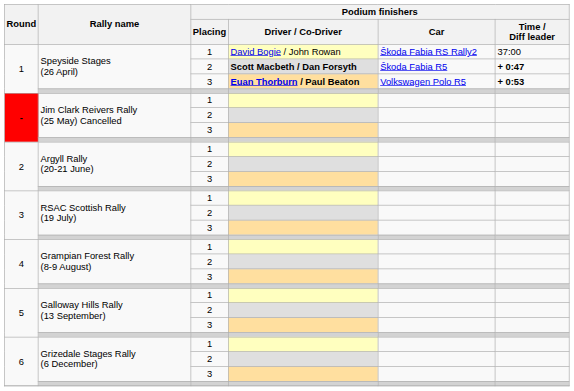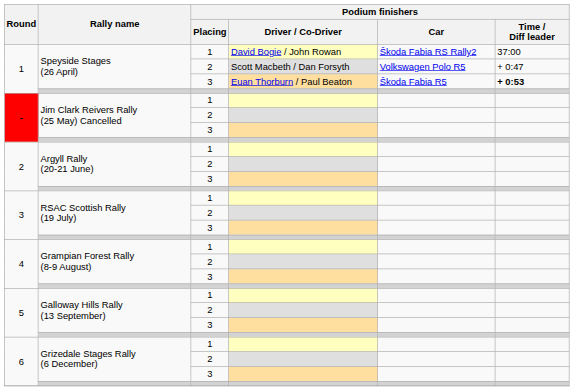 <table class="wikitable" style="font-size:90%;">
 <tr>
 <th rowspan=2>Round</th>
 <th style="width:22em" rowspan=2>Rally name</th>
 <th colspan=4>Podium finishers</th>
 </tr>
 <tr>
 <th>Placing</th>
 <th style="width:22em">Driver / Co-Driver</th>
 <th style="width:16em">Car</th>
 <th style="width:10em">Time /<br>Diff leader<br></th>
 </tr>
 <tr>
 <td rowspan=4 align=center>1</td>
 <td rowspan=3>Speyside Stages <br>(26 April)</td>
 <td align=center>1</td>
 <td style="background:#ffffbf;"><a href='#'>David Bogie</a> / John Rowan</td>
 <td><a href='#'>Škoda Fabia RS Rally2</a></td>
 <td>37:00</td>
 </tr>
 <tr>
 <td align=center>2</td>
-<td style="background:#dfdfdf;"><strong>Scott Macbeth / Dan Forsyth</strong></td>
-<td><a href='#'>Škoda Fabia R5</a></td>
-<td><strong>+ 0:47</strong></td>
+<td style="background:#dfdfdf;">Scott Macbeth / Dan Forsyth</td>
+<td><a href='#'>Volkswagen Polo R5</a></td>
+<td>+ 0:47</td>
 </tr>
 <tr>
 <td align=center>3</td>
-<td style="background:#ffdf9f;"><strong><a href='#'>Euan Thorburn</a> / Paul Beaton</strong></td>
-<td><a href='#'>Volkswagen Polo R5</a></td>
+<td style="background:#ffdf9f;"><a href='#'>Euan Thorburn</a> / Paul Beaton</td>
+<td><a href='#'>Škoda Fabia R5</a></td>
 <td><strong>+ 0:53</strong></td>
 </tr>
 <tr style="background:lightgrey;">
 <td></td>
 <td></td>
 <td></td>
 <td></td>
 <td></td>
 </tr>
 <tr>
 <th rowspan=4 style="background:#FF0000;" align=center>-</th>
 <td rowspan=3>Jim Clark Reivers Rally <br>(25 May) <span>Cancelled</span></td>
 <td align=center>1</td>
 <td style="background:#ffffbf;"></td>
 <td></td>
 <td></td>
 </tr>
 <tr>
 <td align=center>2</td>
 <td style="background:#dfdfdf;"></td>
 <td></td>
 <td></td>
 </tr>
 <tr>
 <td align=center>3</td>
 <td style="background:#ffdf9f;"></td>
 <td></td>
 <td></td>
 </tr>
 <tr style="background:lightgrey;">
 <td></td>
 <td></td>
 <td></td>
 <td></td>
 <td></td>
 </tr>
 <tr>
 <td rowspan=4 align=center>2</td>
 <td rowspan=3>Argyll Rally <br>(20-21 June)</td>
 <td align=center>1</td>
 <td style="background:#ffffbf;"></td>
 <td></td>
 <td></td>
 </tr>
 <tr>
 <td align=center>2</td>
 <td style="background:#dfdfdf;"></td>
 <td></td>
 <td></td>
 </tr>
 <tr>
 <td align=center>3</td>
 <td style="background:#ffdf9f;"></td>
 <td></td>
 <td></td>
 </tr>
 <tr style="background:lightgrey;">
 <td></td>
 <td></td>
 <td></td>
 <td></td>
 <td></td>
 </tr>
 <tr>
 <td rowspan=4 align=center>3</td>
 <td rowspan=3>RSAC Scottish Rally <br>(19 July)</td>
 <td align=center>1</td>
 <td style="background:#ffffbf;"></td>
 <td></td>
 <td></td>
 </tr>
 <tr>
 <td align=center>2</td>
 <td style="background:#dfdfdf;"></td>
 <td></td>
 <td></td>
 </tr>
 <tr>
 <td align=center>3</td>
 <td style="background:#ffdf9f;"></td>
 <td></td>
 <td></td>
 </tr>
 <tr style="background:lightgrey;">
 <td></td>
 <td></td>
 <td></td>
 <td></td>
 <td></td>
 </tr>
 <tr>
 <td rowspan=4 align=center>4</td>
 <td rowspan=3>Grampian Forest Rally <br>(8-9 August)</td>
 <td align=center>1</td>
 <td style="background:#ffffbf;"></td>
 <td></td>
 <td></td>
 </tr>
 <tr>
 <td align=center>2</td>
 <td style="background:#dfdfdf;"></td>
 <td></td>
 <td></td>
 </tr>
 <tr>
 <td align=center>3</td>
 <td style="background:#ffdf9f;"></td>
 <td></td>
 <td></td>
 </tr>
 <tr style="background:lightgrey;">
 <td></td>
 <td></td>
 <td></td>
 <td></td>
 <td></td>
 </tr>
 <tr>
 <td rowspan=4 align=center>5</td>
 <td rowspan=3>Galloway Hills Rally <br>(13 September)</td>
 <td align=center>1</td>
 <td style="background:#ffffbf;"></td>
 <td></td>
 <td></td>
 </tr>
 <tr>
 <td align=center>2</td>
 <td style="background:#dfdfdf;"></td>
 <td></td>
 <td></td>
 </tr>
 <tr>
 <td align=center>3</td>
 <td style="background:#ffdf9f;"></td>
 <td></td>
 <td></td>
 </tr>
 <tr style="background:lightgrey;">
 <td></td>
 <td></td>
 <td></td>
 <td></td>
 <td></td>
 </tr>
 <tr>
 <td rowspan=4 align=center>6</td>
 <td rowspan=3>Grizedale Stages Rally <br>(6 December)</td>
 <td align=center>1</td>
 <td style="background:#ffffbf;"></td>
 <td></td>
 <td></td>
 </tr>
 <tr>
 <td align=center>2</td>
 <td style="background:#dfdfdf;"></td>
 <td></td>
 <td></td>
 </tr>
 <tr>
 <td align=center>3</td>
 <td style="background:#ffdf9f;"></td>
 <td></td>
 <td></td>
 </tr>
 <tr style="background:lightgrey;">
 <td></td>
 <td></td>
 <td></td>
 <td></td>
 <td></td>
 </tr>
 <tr>
 </tr>
 </table>
